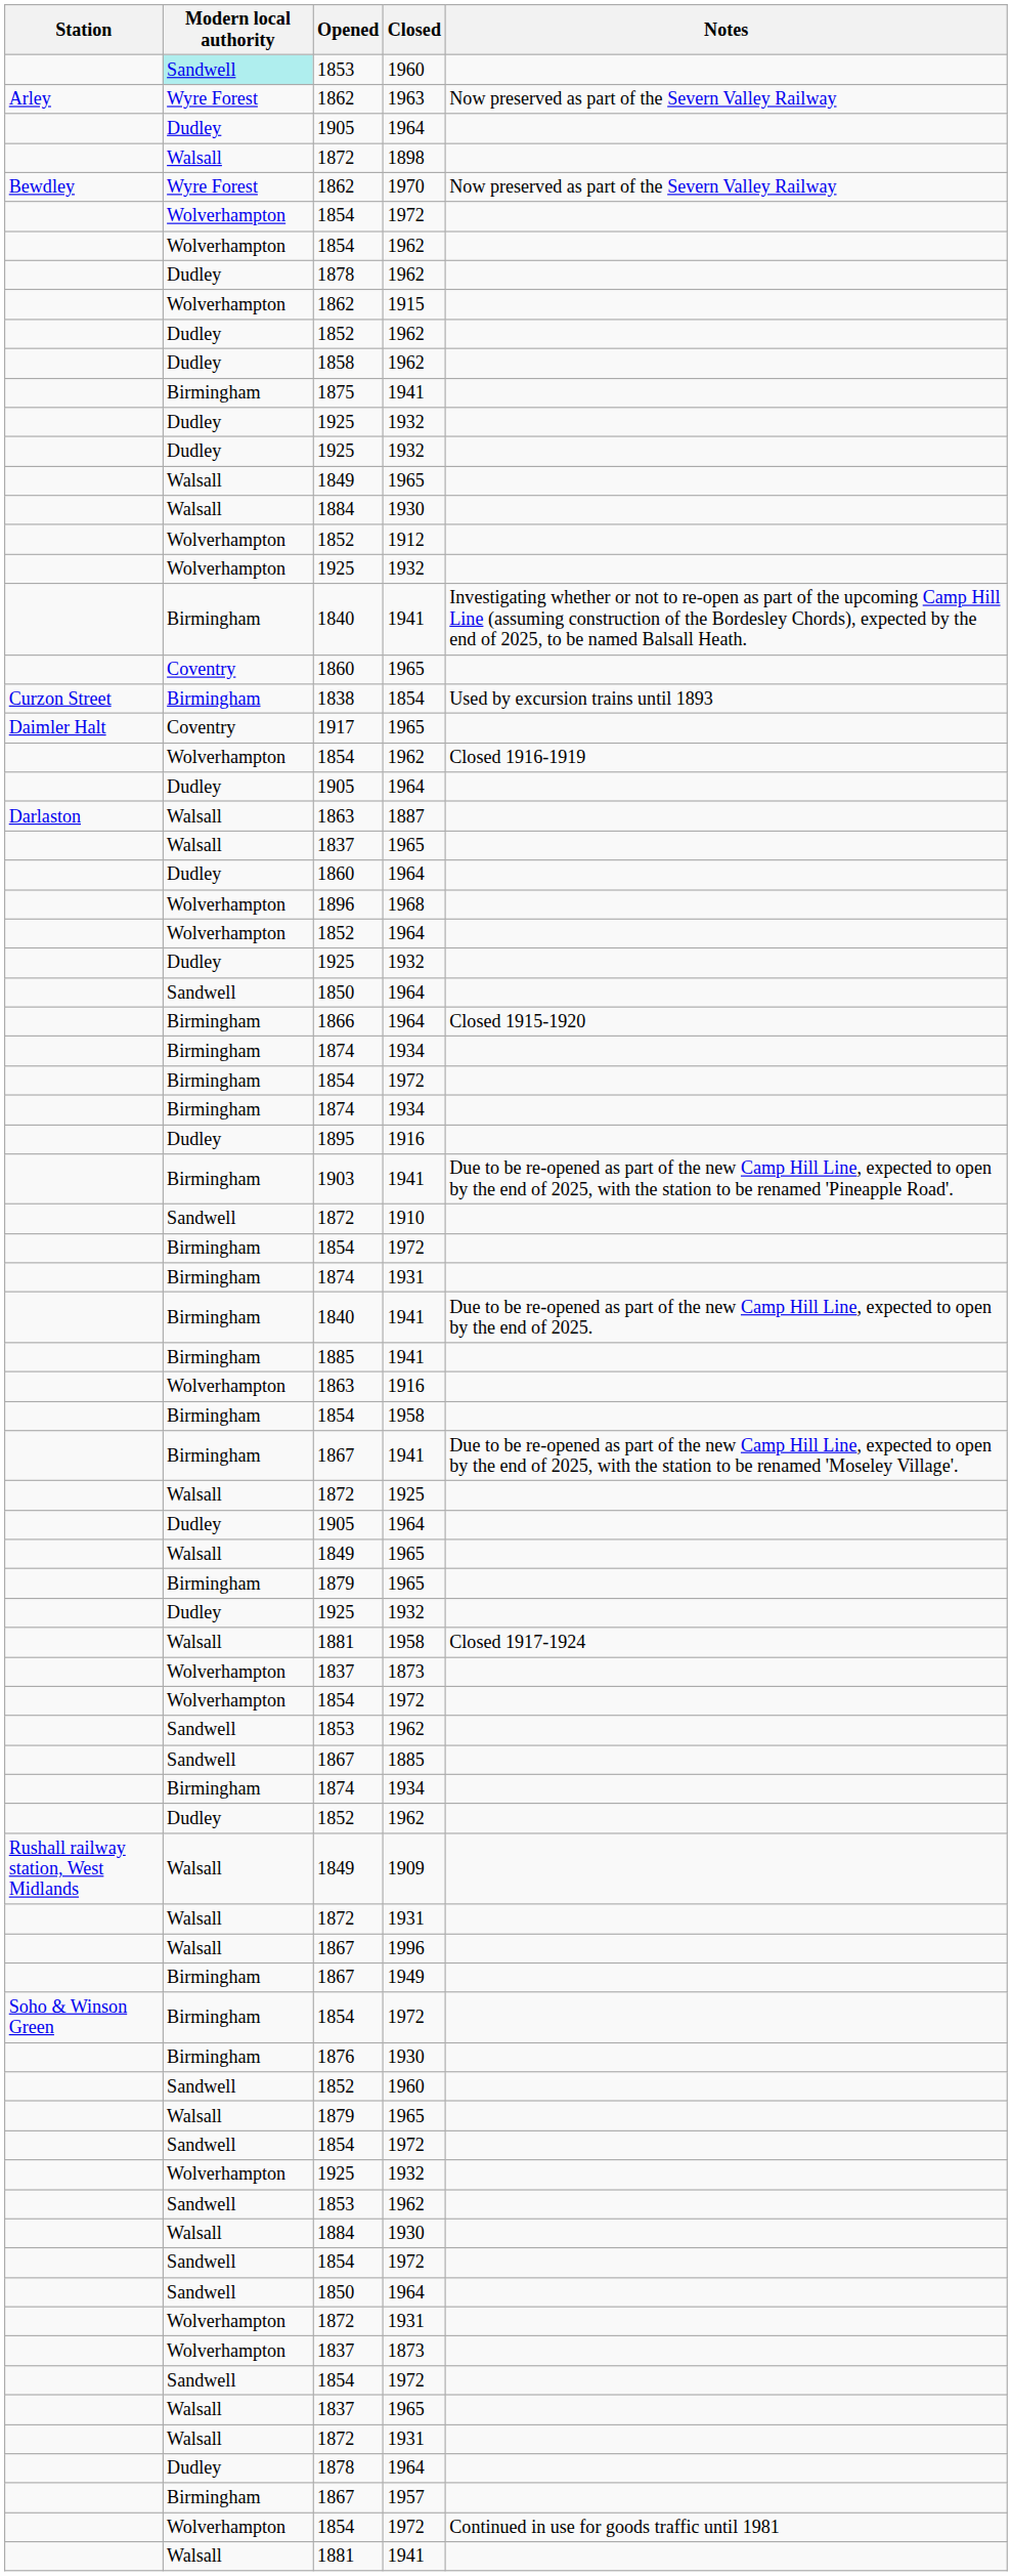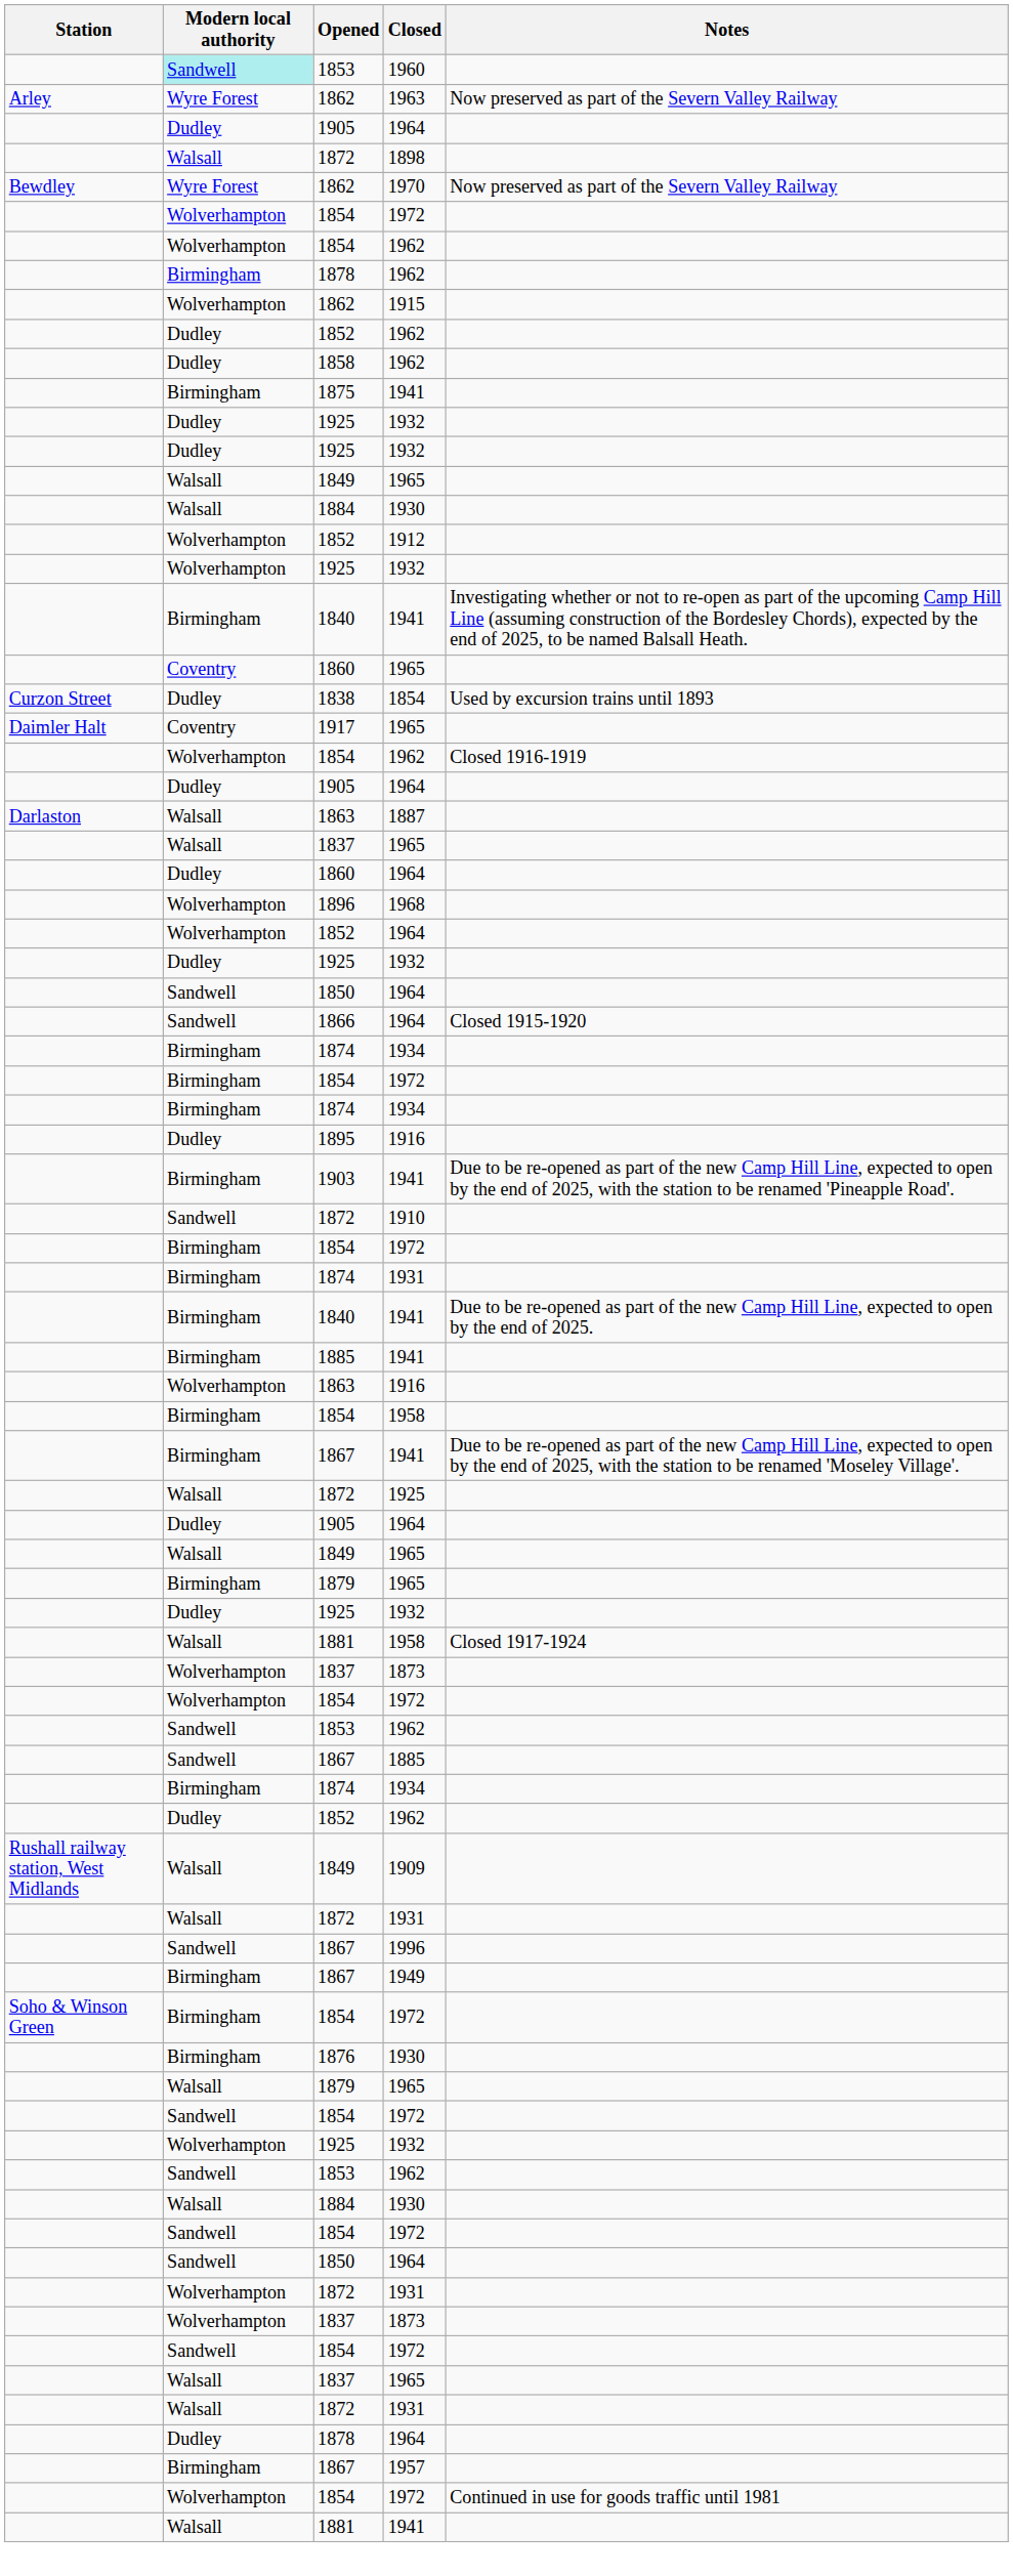 <table class="wikitable sortable">
 <tr>
 <th>Station</th>
 <th>Modern local authority</th>
 <th align=center>Opened</th>
 <th align=center>Closed</th>
 <th align=center>Notes</th>
 </tr>
 <tr>
 <td></td>
 <td style="background: paleturquoise;"><a href='#'>Sandwell</a></td>
 <td>1853</td>
 <td>1960</td>
 <td></td>
 </tr>
 <tr>
 <td><a href='#'>Arley</a></td>
 <td><a href='#'>Wyre Forest</a></td>
 <td>1862</td>
 <td>1963</td>
 <td>Now preserved as part of the <a href='#'>Severn Valley Railway</a></td>
 </tr>
 <tr>
 <td></td>
 <td><a href='#'>Dudley</a></td>
 <td>1905</td>
 <td>1964</td>
 <td></td>
 </tr>
 <tr>
 <td></td>
 <td><a href='#'>Walsall</a></td>
 <td>1872</td>
 <td>1898</td>
 <td></td>
 </tr>
 <tr>
 <td><a href='#'>Bewdley</a></td>
 <td><a href='#'>Wyre Forest</a></td>
 <td>1862</td>
 <td>1970</td>
 <td>Now preserved as part of the <a href='#'>Severn Valley Railway</a></td>
 </tr>
 <tr>
 <td></td>
 <td><a href='#'>Wolverhampton</a></td>
 <td>1854</td>
 <td>1972</td>
 <td></td>
 </tr>
 <tr>
 <td></td>
 <td>Wolverhampton</td>
 <td>1854</td>
 <td>1962</td>
 <td></td>
 </tr>
 <tr>
 <td></td>
-<td>Dudley</td>
+<td><a href='#'>Birmingham</a></td>
 <td>1878</td>
 <td>1962</td>
 <td></td>
 </tr>
 <tr>
 <td></td>
 <td>Wolverhampton</td>
 <td>1862</td>
 <td>1915</td>
 <td></td>
 </tr>
 <tr>
 <td></td>
 <td>Dudley</td>
 <td>1852</td>
 <td>1962</td>
 <td></td>
 </tr>
 <tr>
 <td></td>
 <td>Dudley</td>
 <td>1858</td>
 <td>1962</td>
 <td></td>
 </tr>
 <tr>
 <td></td>
 <td>Birmingham</td>
 <td>1875</td>
 <td>1941</td>
 <td></td>
 </tr>
 <tr>
 <td></td>
 <td>Dudley</td>
 <td>1925</td>
 <td>1932</td>
 <td></td>
 </tr>
 <tr>
 <td></td>
 <td>Dudley</td>
 <td>1925</td>
 <td>1932</td>
 <td></td>
 </tr>
 <tr>
 <td></td>
 <td>Walsall</td>
 <td>1849</td>
 <td>1965</td>
 <td></td>
 </tr>
 <tr>
 <td></td>
 <td>Walsall</td>
 <td>1884</td>
 <td>1930</td>
 <td></td>
 </tr>
 <tr>
 <td></td>
 <td>Wolverhampton</td>
 <td>1852</td>
 <td>1912</td>
 <td></td>
 </tr>
 <tr>
 <td></td>
 <td>Wolverhampton</td>
 <td>1925</td>
 <td>1932</td>
 <td></td>
 </tr>
 <tr>
 <td></td>
 <td>Birmingham</td>
 <td>1840</td>
 <td>1941</td>
 <td>Investigating whether or not to re-open as part of the upcoming <a href='#'>Camp Hill Line</a> (assuming construction of the Bordesley Chords), expected by the end of 2025, to be named Balsall Heath.</td>
 </tr>
 <tr>
 <td></td>
 <td><a href='#'>Coventry</a></td>
 <td>1860</td>
 <td>1965</td>
 <td></td>
 </tr>
 <tr>
 <td><a href='#'>Curzon Street</a></td>
-<td><a href='#'>Birmingham</a></td>
+<td>Dudley</td>
 <td>1838</td>
 <td>1854</td>
 <td>Used by excursion trains until 1893</td>
 </tr>
 <tr>
 <td><a href='#'>Daimler Halt</a></td>
 <td>Coventry</td>
 <td>1917</td>
 <td>1965</td>
 <td></td>
 </tr>
 <tr>
 <td></td>
 <td>Wolverhampton</td>
 <td>1854</td>
 <td>1962</td>
 <td>Closed 1916-1919</td>
 </tr>
 <tr>
 <td></td>
 <td>Dudley</td>
 <td>1905</td>
 <td>1964</td>
 <td></td>
 </tr>
 <tr>
 <td><a href='#'>Darlaston</a></td>
 <td>Walsall</td>
 <td>1863</td>
 <td>1887</td>
 <td></td>
 </tr>
 <tr>
 <td></td>
 <td>Walsall</td>
 <td>1837</td>
 <td>1965</td>
 <td></td>
 </tr>
 <tr>
 <td></td>
 <td>Dudley</td>
 <td>1860</td>
 <td>1964</td>
 <td></td>
 </tr>
 <tr>
 <td></td>
 <td>Wolverhampton</td>
 <td>1896</td>
 <td>1968</td>
 <td></td>
 </tr>
 <tr>
 <td></td>
 <td>Wolverhampton</td>
 <td>1852</td>
 <td>1964</td>
 <td></td>
 </tr>
 <tr>
 <td></td>
 <td>Dudley</td>
 <td>1925</td>
 <td>1932</td>
 <td></td>
 </tr>
 <tr>
 <td></td>
 <td>Sandwell</td>
 <td>1850</td>
 <td>1964</td>
 <td></td>
 </tr>
 <tr>
 <td></td>
-<td>Birmingham</td>
+<td>Sandwell</td>
 <td>1866</td>
 <td>1964</td>
 <td>Closed 1915-1920</td>
 </tr>
 <tr>
 <td></td>
 <td>Birmingham</td>
 <td>1874</td>
 <td>1934</td>
 <td></td>
 </tr>
 <tr>
 <td></td>
 <td>Birmingham</td>
 <td>1854</td>
 <td>1972</td>
 <td></td>
 </tr>
 <tr>
 <td></td>
 <td>Birmingham</td>
 <td>1874</td>
 <td>1934</td>
 <td></td>
 </tr>
 <tr>
 <td></td>
 <td>Dudley</td>
 <td>1895</td>
 <td>1916</td>
 <td></td>
 </tr>
 <tr>
 <td></td>
 <td>Birmingham</td>
 <td>1903</td>
 <td>1941</td>
 <td>Due to be re-opened as part of the new <a href='#'>Camp Hill Line</a>, expected to open by the end of 2025, with the station to be renamed 'Pineapple Road'.</td>
 </tr>
 <tr>
 <td></td>
 <td>Sandwell</td>
 <td>1872</td>
 <td>1910</td>
 <td></td>
 </tr>
 <tr>
 <td></td>
 <td>Birmingham</td>
 <td>1854</td>
 <td>1972</td>
 <td></td>
 </tr>
 <tr>
 <td></td>
 <td>Birmingham</td>
 <td>1874</td>
 <td>1931</td>
 <td></td>
 </tr>
 <tr>
 <td></td>
 <td>Birmingham</td>
 <td>1840</td>
 <td>1941</td>
 <td>Due to be re-opened as part of the new <a href='#'>Camp Hill Line</a>, expected to open by the end of 2025.</td>
 </tr>
 <tr>
 <td></td>
 <td>Birmingham</td>
 <td>1885</td>
 <td>1941</td>
 <td></td>
 </tr>
 <tr>
 <td></td>
 <td>Wolverhampton</td>
 <td>1863</td>
 <td>1916</td>
 <td></td>
 </tr>
 <tr>
 <td></td>
 <td>Birmingham</td>
 <td>1854</td>
 <td>1958</td>
 <td></td>
 </tr>
 <tr>
 <td></td>
 <td>Birmingham</td>
 <td>1867</td>
 <td>1941</td>
 <td>Due to be re-opened as part of the new <a href='#'>Camp Hill Line</a>, expected to open by the end of 2025, with the station to be renamed 'Moseley Village'.</td>
 </tr>
 <tr>
 <td></td>
 <td>Walsall</td>
 <td>1872</td>
 <td>1925</td>
 <td></td>
 </tr>
 <tr>
 <td></td>
 <td>Dudley</td>
 <td>1905</td>
 <td>1964</td>
 <td></td>
 </tr>
 <tr>
 <td></td>
 <td>Walsall</td>
 <td>1849</td>
 <td>1965</td>
 <td></td>
 </tr>
 <tr>
 <td></td>
 <td>Birmingham</td>
 <td>1879</td>
 <td>1965</td>
 <td></td>
 </tr>
 <tr>
 <td></td>
 <td>Dudley</td>
 <td>1925</td>
 <td>1932</td>
 <td></td>
 </tr>
 <tr>
 <td></td>
 <td>Walsall</td>
 <td>1881</td>
 <td>1958</td>
 <td>Closed 1917-1924</td>
 </tr>
 <tr>
 <td></td>
 <td>Wolverhampton</td>
 <td>1837</td>
 <td>1873</td>
 <td></td>
 </tr>
 <tr>
 <td></td>
 <td>Wolverhampton</td>
 <td>1854</td>
 <td>1972</td>
 <td></td>
 </tr>
 <tr>
 <td></td>
 <td>Sandwell</td>
 <td>1853</td>
 <td>1962</td>
 <td></td>
 </tr>
 <tr>
 <td></td>
 <td>Sandwell</td>
 <td>1867</td>
 <td>1885</td>
 <td></td>
 </tr>
 <tr>
 <td></td>
 <td>Birmingham</td>
 <td>1874</td>
 <td>1934</td>
 <td></td>
 </tr>
 <tr>
 <td></td>
 <td>Dudley</td>
 <td>1852</td>
 <td>1962</td>
 <td></td>
 </tr>
 <tr>
 <td><a href='#'>Rushall railway station, West Midlands</a></td>
 <td>Walsall</td>
 <td>1849</td>
 <td>1909</td>
 <td></td>
 </tr>
 <tr>
 <td></td>
 <td>Walsall</td>
 <td>1872</td>
 <td>1931</td>
 <td></td>
 </tr>
 <tr>
 <td></td>
-<td>Walsall</td>
+<td>Sandwell</td>
 <td>1867</td>
 <td>1996</td>
 <td></td>
 </tr>
 <tr>
 <td></td>
 <td>Birmingham</td>
 <td>1867</td>
 <td>1949</td>
 <td></td>
 </tr>
 <tr>
 <td><a href='#'>Soho & Winson Green</a></td>
 <td>Birmingham</td>
 <td>1854</td>
 <td>1972</td>
 <td></td>
 </tr>
 <tr>
 <td></td>
 <td>Birmingham</td>
 <td>1876</td>
 <td>1930</td>
-<td></td>
-</tr>
-<tr>
-<td></td>
-<td>Sandwell</td>
-<td>1852</td>
-<td>1960</td>
 <td></td>
 </tr>
 <tr>
 <td></td>
 <td>Walsall</td>
 <td>1879</td>
 <td>1965</td>
 <td></td>
 </tr>
 <tr>
 <td></td>
 <td>Sandwell</td>
 <td>1854</td>
 <td>1972</td>
 <td></td>
 </tr>
 <tr>
 <td></td>
 <td>Wolverhampton</td>
 <td>1925</td>
 <td>1932</td>
 <td></td>
 </tr>
 <tr>
 <td></td>
 <td>Sandwell</td>
 <td>1853</td>
 <td>1962</td>
 <td></td>
 </tr>
 <tr>
 <td></td>
 <td>Walsall</td>
 <td>1884</td>
 <td>1930</td>
 <td></td>
 </tr>
 <tr>
 <td></td>
 <td>Sandwell</td>
 <td>1854</td>
 <td>1972</td>
 <td></td>
 </tr>
 <tr>
 <td></td>
 <td>Sandwell</td>
 <td>1850</td>
 <td>1964</td>
 <td></td>
 </tr>
 <tr>
 <td></td>
 <td>Wolverhampton</td>
 <td>1872</td>
 <td>1931</td>
 <td></td>
 </tr>
 <tr>
 <td></td>
 <td>Wolverhampton</td>
 <td>1837</td>
 <td>1873</td>
 <td></td>
 </tr>
 <tr>
 <td></td>
 <td>Sandwell</td>
 <td>1854</td>
 <td>1972</td>
 <td></td>
 </tr>
 <tr>
 <td></td>
 <td>Walsall</td>
 <td>1837</td>
 <td>1965</td>
 <td></td>
 </tr>
 <tr>
 <td></td>
 <td>Walsall</td>
 <td>1872</td>
 <td>1931</td>
 <td></td>
 </tr>
 <tr>
 <td></td>
 <td>Dudley</td>
 <td>1878</td>
 <td>1964</td>
 <td></td>
 </tr>
 <tr>
 <td></td>
 <td>Birmingham</td>
 <td>1867</td>
 <td>1957</td>
 <td></td>
 </tr>
 <tr>
 <td></td>
 <td>Wolverhampton</td>
 <td>1854</td>
 <td>1972</td>
 <td>Continued in use for goods traffic until 1981</td>
 </tr>
 <tr>
 <td></td>
 <td>Walsall</td>
 <td>1881</td>
 <td>1941</td>
 <td></td>
 </tr>
 </table>
